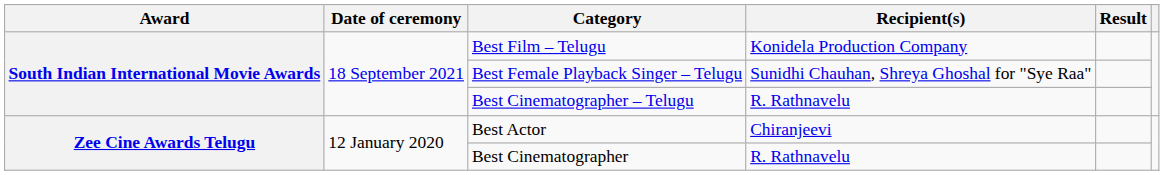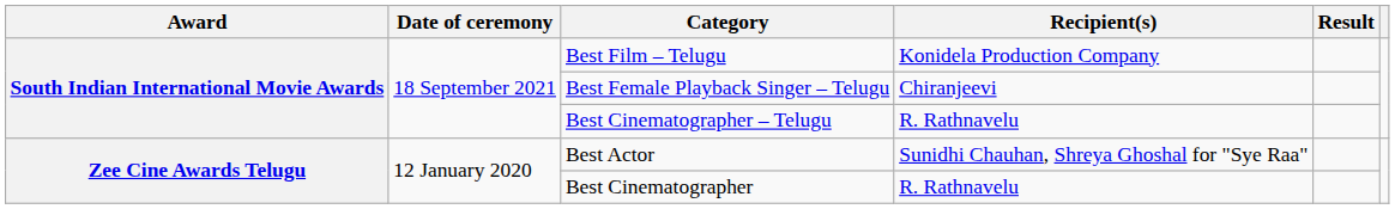 <table class="wikitable plainrowheaders sortable">
 <tr>
 <th scope="col">Award</th>
 <th scope="col">Date of ceremony</th>
 <th scope="col">Category</th>
 <th scope="col">Recipient(s)</th>
 <th scope="col">Result</th>
 <th scope="col" class="unsortable"></th>
 </tr>
 <tr>
 <th scope="row" rowspan="3"><a href='#'>South Indian International Movie Awards</a></th>
 <td rowspan="3"><a href='#'>18 September 2021</a></td>
 <td><a href='#'>Best Film – Telugu</a></td>
 <td><a href='#'>Konidela Production Company</a></td>
 <td></td>
 <td rowspan="3"></td>
 </tr>
 <tr>
 <td><a href='#'>Best Female Playback Singer – Telugu</a></td>
-<td><a href='#'>Sunidhi Chauhan</a>, <a href='#'>Shreya Ghoshal</a> for "Sye Raa"</td>
+<td><a href='#'>Chiranjeevi</a></td>
 <td></td>
 </tr>
 <tr>
 <td><a href='#'>Best Cinematographer – Telugu</a></td>
 <td><a href='#'>R. Rathnavelu</a></td>
 <td></td>
 </tr>
 <tr>
 <th scope="row" rowspan="2"><a href='#'>Zee Cine Awards Telugu</a></th>
 <td rowspan="2">12 January 2020</td>
 <td>Best Actor</td>
-<td><a href='#'>Chiranjeevi</a></td>
+<td><a href='#'>Sunidhi Chauhan</a>, <a href='#'>Shreya Ghoshal</a> for "Sye Raa"</td>
 <td></td>
 <td rowspan="2"></td>
 </tr>
 <tr>
 <td>Best Cinematographer</td>
 <td><a href='#'>R. Rathnavelu</a></td>
 <td></td>
 </tr>
 </table>
